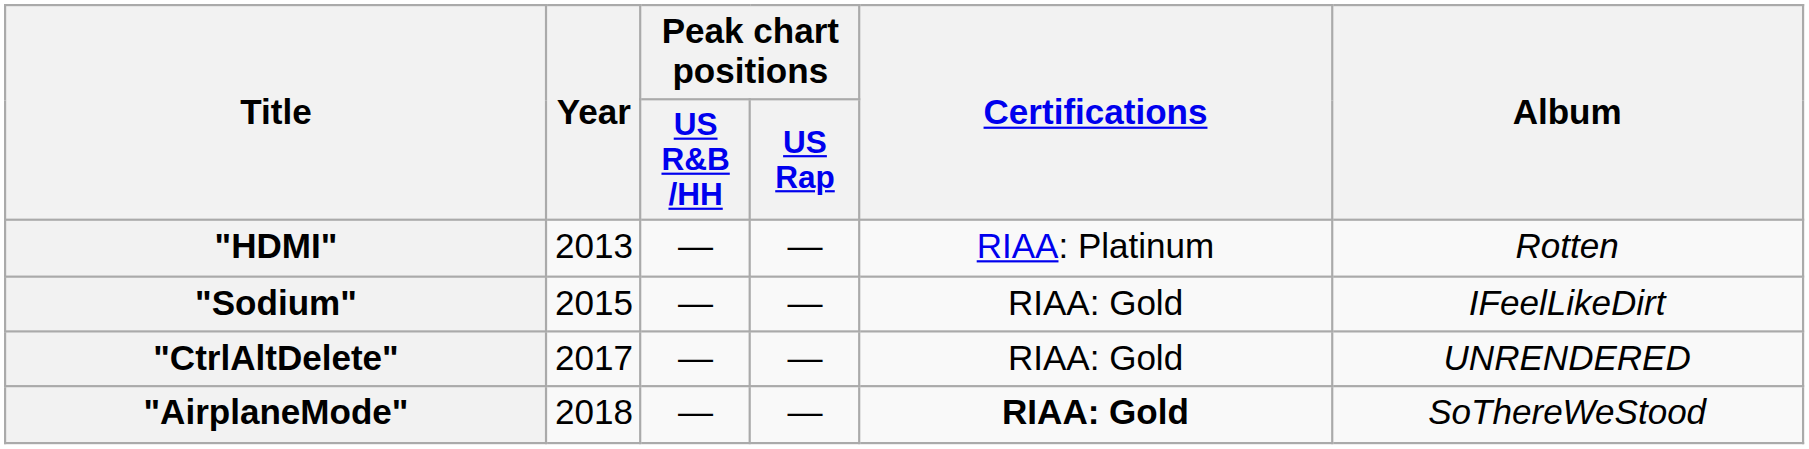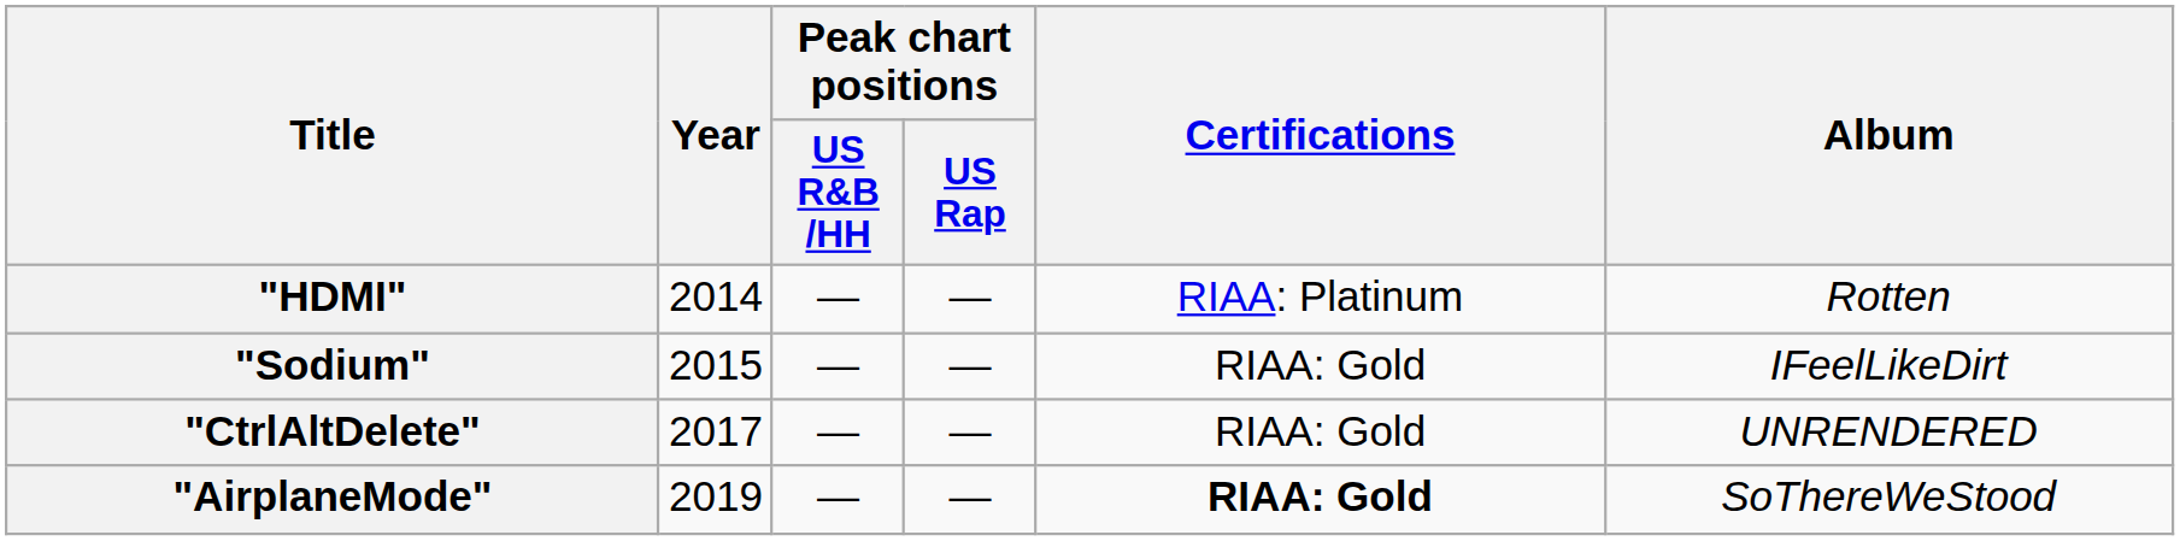 <table class="wikitable plainrowheaders" style="text-align:center;" border="1">
 <tr>
 <th scope="col" rowspan="2" style="width:15em;">Title</th>
 <th scope="col" rowspan="2" style="width:1em;">Year</th>
 <th scope="col" colspan="2">Peak chart positions</th>
 <th scope="col" rowspan="2" style="width:13em;"><a href='#'>Certifications</a></th>
 <th scope="col" rowspan="2" style="width:13em;">Album</th>
 </tr>
 <tr>
 <th scope="col" style="width:3em;font-size:90%;"><a href='#'>US<br>R&B<br>/HH</a></th>
 <th scope="col" style="width:3em;font-size:90%;"><a href='#'>US<br>Rap</a></th>
 </tr>
 <tr>
 <th scope="row">"HDMI"</th>
-<td>2013</td>
+<td>2014</td>
 <td>—</td>
 <td>—</td>
 <td><a href='#'>RIAA</a>: Platinum</td>
 <td><em>Rotten</em></td>
 </tr>
 <tr>
 <th scope="row">"Sodium"</th>
 <td>2015</td>
 <td>—</td>
 <td>—</td>
 <td>RIAA: Gold</td>
 <td><em>IFeelLikeDirt</em></td>
 </tr>
 <tr>
 <th scope="row">"CtrlAltDelete"</th>
 <td>2017</td>
 <td>—</td>
 <td>—</td>
 <td>RIAA: Gold</td>
 <td><em>UNRENDERED</em></td>
 </tr>
 <tr>
 <th scope="row">"AirplaneMode"</th>
-<td>2018</td>
+<td>2019</td>
 <td>—</td>
 <td>—</td>
 <td><strong>RIAA: Gold</strong></td>
 <td><em>SoThereWeStood</em></td>
 </tr>
 </table>
